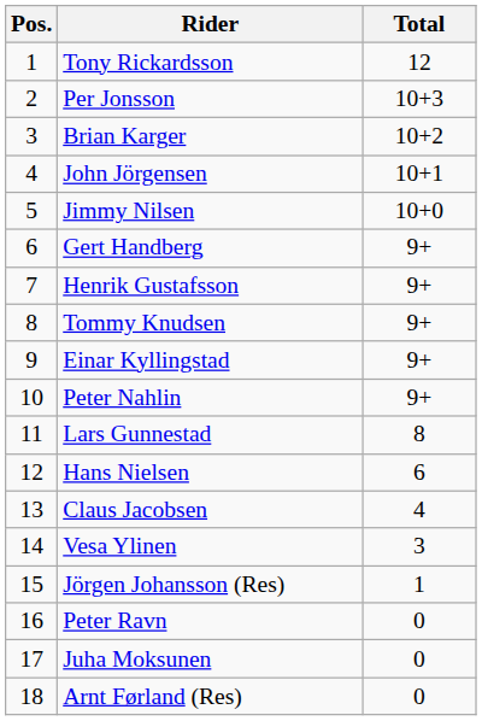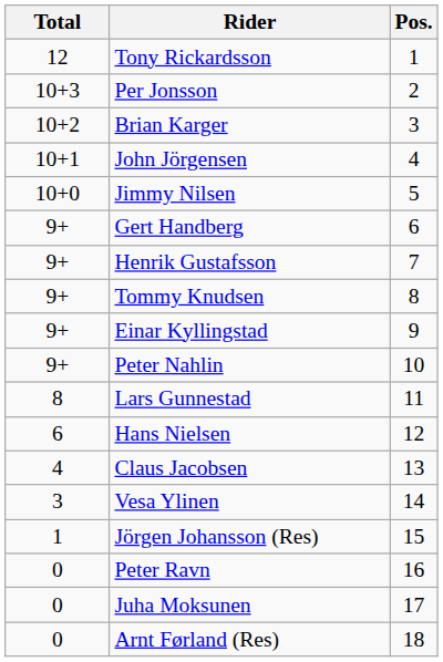 <table class=wikitable>
 <tr>
+<th width=70px>Total</th>
+<th width=200px>Rider</th>
 <th width=25px>Pos.</th>
-<th width=200px>Rider</th>
-<th width=70px>Total</th>
 </tr>
 <tr align=center >
+<td>12</td>
+<td align=left> <a href='#'>Tony Rickardsson</a></td>
 <td>1</td>
-<td align=left> <a href='#'>Tony Rickardsson</a></td>
+</tr>
+<tr align=center >
+<td>10+3</td>
+<td align=left> <a href='#'>Per Jonsson</a></td>
+<td>2</td>
+</tr>
+<tr align=center >
+<td>10+2</td>
+<td align=left> <a href='#'>Brian Karger</a></td>
+<td>3</td>
+</tr>
+<tr align=center >
+<td>10+1</td>
+<td align=left> <a href='#'>John Jörgensen</a></td>
+<td>4</td>
+</tr>
+<tr align=center >
+<td>10+0</td>
+<td align=left> <a href='#'>Jimmy Nilsen</a></td>
+<td>5</td>
+</tr>
+<tr align=center >
+<td>9+</td>
+<td align=left> <a href='#'>Gert Handberg</a></td>
+<td>6</td>
+</tr>
+<tr align=center >
+<td>9+</td>
+<td align=left> <a href='#'>Henrik Gustafsson</a></td>
+<td>7</td>
+</tr>
+<tr align=center >
+<td>9+</td>
+<td align=left> <a href='#'>Tommy Knudsen</a></td>
+<td>8</td>
+</tr>
+<tr align=center >
+<td>9+</td>
+<td align=left> <a href='#'>Einar Kyllingstad</a></td>
+<td>9</td>
+</tr>
+<tr align=center >
+<td>9+</td>
+<td align=left> <a href='#'>Peter Nahlin</a></td>
+<td>10</td>
+</tr>
+<tr align=center>
+<td>8</td>
+<td align=left> <a href='#'>Lars Gunnestad</a></td>
+<td>11</td>
+</tr>
+<tr align=center>
+<td>6</td>
+<td align=left> <a href='#'>Hans Nielsen</a></td>
 <td>12</td>
 </tr>
-<tr align=center >
-<td>2</td>
-<td align=left> <a href='#'>Per Jonsson</a></td>
-<td>10+3</td>
-</tr>
-<tr align=center >
-<td>3</td>
-<td align=left> <a href='#'>Brian Karger</a></td>
-<td>10+2</td>
-</tr>
-<tr align=center >
+<tr align=center>
 <td>4</td>
-<td align=left> <a href='#'>John Jörgensen</a></td>
-<td>10+1</td>
-</tr>
-<tr align=center >
-<td>5</td>
-<td align=left> <a href='#'>Jimmy Nilsen</a></td>
-<td>10+0</td>
-</tr>
-<tr align=center >
-<td>6</td>
-<td align=left> <a href='#'>Gert Handberg</a></td>
-<td>9+</td>
-</tr>
-<tr align=center >
-<td>7</td>
-<td align=left> <a href='#'>Henrik Gustafsson</a></td>
-<td>9+</td>
-</tr>
-<tr align=center >
-<td>8</td>
-<td align=left> <a href='#'>Tommy Knudsen</a></td>
-<td>9+</td>
-</tr>
-<tr align=center >
-<td>9</td>
-<td align=left> <a href='#'>Einar Kyllingstad</a></td>
-<td>9+</td>
-</tr>
-<tr align=center >
-<td>10</td>
-<td align=left> <a href='#'>Peter Nahlin</a></td>
-<td>9+</td>
+<td align=left> <a href='#'>Claus Jacobsen</a></td>
+<td>13</td>
 </tr>
 <tr align=center>
-<td>11</td>
-<td align=left> <a href='#'>Lars Gunnestad</a></td>
-<td>8</td>
+<td>3</td>
+<td align=left> <a href='#'>Vesa Ylinen</a></td>
+<td>14</td>
 </tr>
 <tr align=center>
-<td>12</td>
-<td align=left> <a href='#'>Hans Nielsen</a></td>
-<td>6</td>
+<td>1</td>
+<td align=left> <a href='#'>Jörgen Johansson</a> (Res)</td>
+<td>15</td>
 </tr>
 <tr align=center>
-<td>13</td>
-<td align=left> <a href='#'>Claus Jacobsen</a></td>
-<td>4</td>
+<td>0</td>
+<td align=left> <a href='#'>Peter Ravn</a></td>
+<td>16</td>
 </tr>
 <tr align=center>
-<td>14</td>
-<td align=left> <a href='#'>Vesa Ylinen</a></td>
-<td>3</td>
+<td>0</td>
+<td align=left> <a href='#'>Juha Moksunen</a></td>
+<td>17</td>
 </tr>
 <tr align=center>
-<td>15</td>
-<td align=left> <a href='#'>Jörgen Johansson</a> (Res)</td>
-<td>1</td>
-</tr>
-<tr align=center>
-<td>16</td>
-<td align=left> <a href='#'>Peter Ravn</a></td>
 <td>0</td>
-</tr>
-<tr align=center>
-<td>17</td>
-<td align=left> <a href='#'>Juha Moksunen</a></td>
-<td>0</td>
-</tr>
-<tr align=center>
+<td align=left> <a href='#'>Arnt Førland</a> (Res)</td>
 <td>18</td>
-<td align=left> <a href='#'>Arnt Førland</a> (Res)</td>
-<td>0</td>
 </tr>
 </table>
